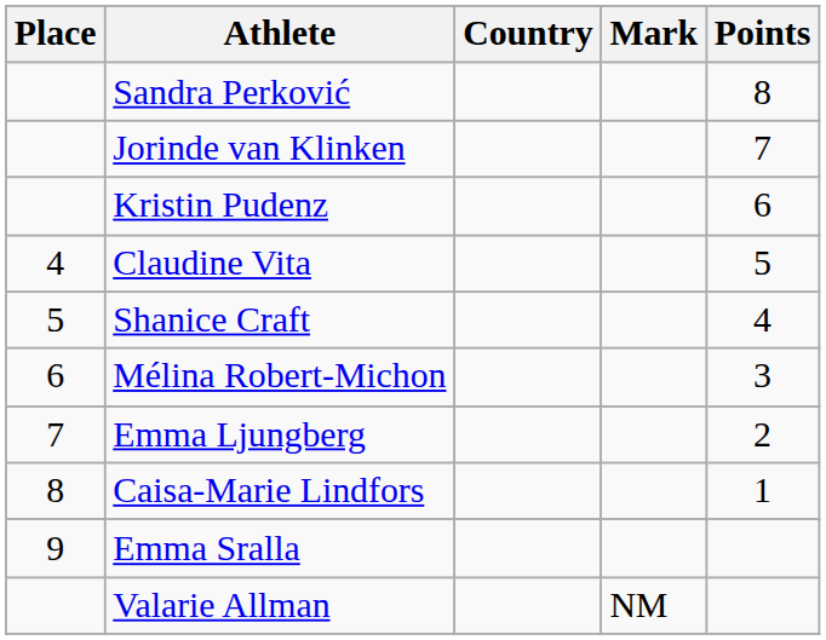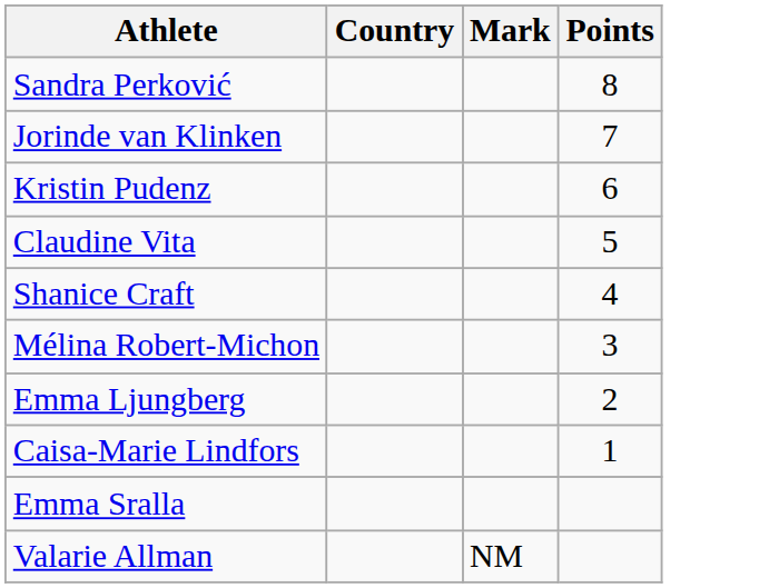 <table class="wikitable">
 <tr>
-<th>Place</th>
 <th>Athlete</th>
 <th>Country</th>
 <th>Mark</th>
 <th>Points</th>
 </tr>
 <tr>
-<td align=center></td>
 <td><a href='#'>Sandra Perković</a></td>
 <td></td>
 <td></td>
 <td align=center>8</td>
 </tr>
 <tr>
-<td align=center></td>
 <td><a href='#'>Jorinde van Klinken</a></td>
 <td></td>
 <td></td>
 <td align=center>7</td>
 </tr>
 <tr>
-<td align=center></td>
 <td><a href='#'>Kristin Pudenz</a></td>
 <td></td>
 <td></td>
 <td align=center>6</td>
 </tr>
 <tr>
-<td align=center>4</td>
 <td><a href='#'>Claudine Vita</a></td>
 <td></td>
 <td></td>
 <td align=center>5</td>
 </tr>
 <tr>
-<td align=center>5</td>
 <td><a href='#'>Shanice Craft</a></td>
 <td></td>
 <td></td>
 <td align=center>4</td>
 </tr>
 <tr>
-<td align=center>6</td>
 <td><a href='#'>Mélina Robert-Michon</a></td>
 <td></td>
 <td></td>
 <td align=center>3</td>
 </tr>
 <tr>
-<td align=center>7</td>
 <td><a href='#'>Emma Ljungberg</a></td>
 <td></td>
 <td></td>
 <td align=center>2</td>
 </tr>
 <tr>
-<td align=center>8</td>
 <td><a href='#'>Caisa-Marie Lindfors</a></td>
 <td></td>
 <td></td>
 <td align=center>1</td>
 </tr>
 <tr>
-<td align=center>9</td>
 <td><a href='#'>Emma Sralla</a></td>
 <td></td>
 <td></td>
 <td align=center></td>
 </tr>
 <tr>
-<td align=center></td>
 <td><a href='#'>Valarie Allman</a></td>
 <td></td>
 <td>NM</td>
 <td align=center></td>
 </tr>
 </table>
